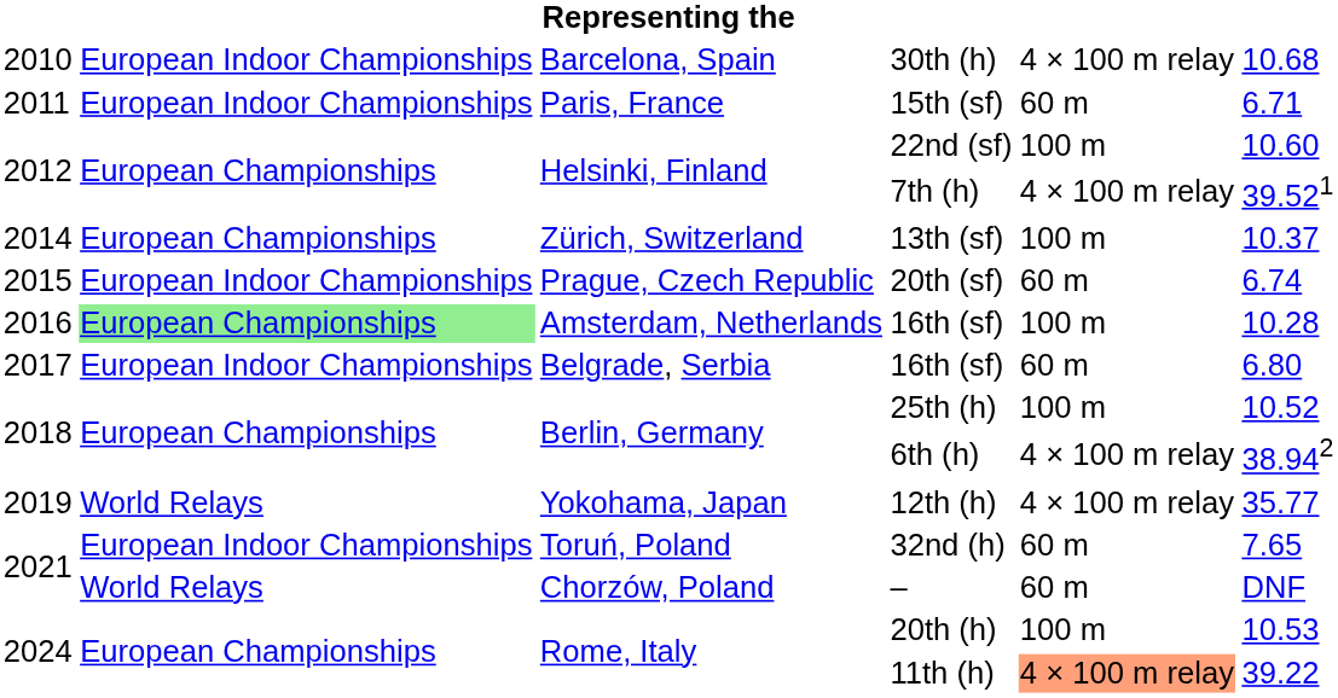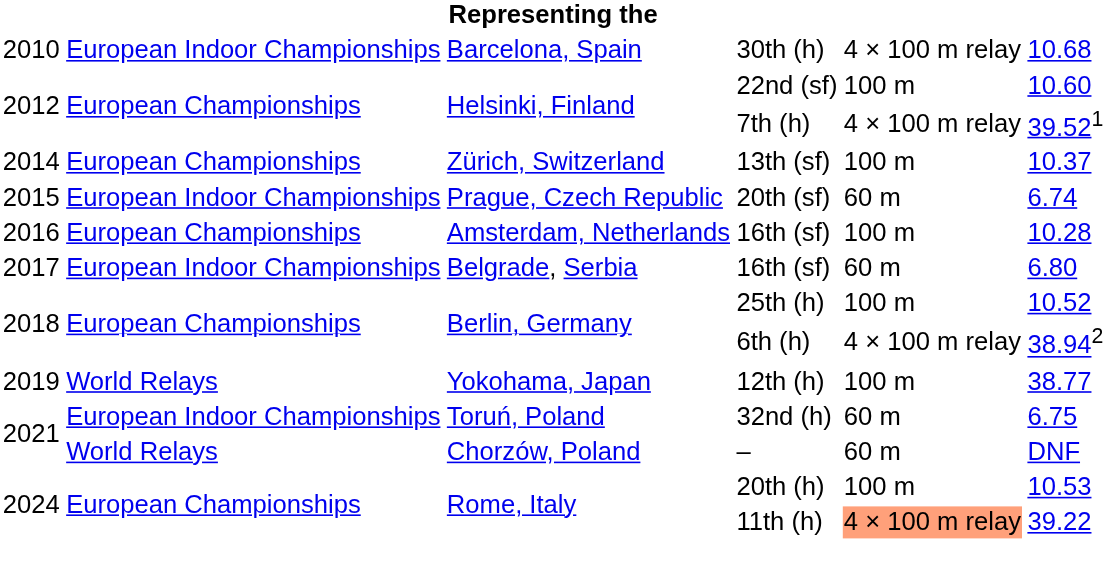 <table>
 <tr>
 <th colspan="6">Representing the </th>
 </tr>
 <tr>
 <td>2010</td>
 <td><a href='#'>European Indoor Championships</a></td>
 <td><a href='#'>Barcelona, Spain</a></td>
 <td>30th (h)</td>
 <td>4 × 100 m relay</td>
 <td><a href='#'>10.68</a></td>
-</tr>
-<tr>
-<td>2011</td>
-<td><a href='#'>European Indoor Championships</a></td>
-<td><a href='#'>Paris, France</a></td>
-<td>15th (sf)</td>
-<td>60 m</td>
-<td><a href='#'>6.71</a></td>
 </tr>
 <tr>
 <td rowspan=2>2012</td>
 <td rowspan=2><a href='#'>European Championships</a></td>
 <td rowspan=2><a href='#'>Helsinki, Finland</a></td>
 <td>22nd (sf)</td>
 <td>100 m</td>
 <td><a href='#'>10.60</a></td>
 </tr>
 <tr>
 <td>7th (h)</td>
 <td>4 × 100 m relay</td>
 <td><a href='#'>39.52</a><sup>1</sup></td>
 </tr>
 <tr>
 <td>2014</td>
 <td><a href='#'>European Championships</a></td>
 <td><a href='#'>Zürich, Switzerland</a></td>
 <td>13th (sf)</td>
 <td>100 m</td>
 <td><a href='#'>10.37</a></td>
 </tr>
 <tr>
 <td>2015</td>
 <td><a href='#'>European Indoor Championships</a></td>
 <td><a href='#'>Prague, Czech Republic</a></td>
 <td>20th (sf)</td>
 <td>60 m</td>
 <td><a href='#'>6.74</a></td>
 </tr>
 <tr>
 <td>2016</td>
-<td style="background: lightgreen;"><a href='#'>European Championships</a></td>
+<td><a href='#'>European Championships</a></td>
 <td><a href='#'>Amsterdam, Netherlands</a></td>
 <td>16th (sf)</td>
 <td>100 m</td>
 <td><a href='#'>10.28</a></td>
 </tr>
 <tr>
 <td>2017</td>
 <td><a href='#'>European Indoor Championships</a></td>
 <td><a href='#'>Belgrade</a>, <a href='#'>Serbia</a></td>
 <td>16th (sf)</td>
 <td>60 m</td>
 <td><a href='#'>6.80</a></td>
 </tr>
 <tr>
 <td rowspan=2>2018</td>
 <td rowspan=2><a href='#'>European Championships</a></td>
 <td rowspan=2><a href='#'>Berlin, Germany</a></td>
 <td>25th (h)</td>
 <td>100 m</td>
 <td><a href='#'>10.52</a></td>
 </tr>
 <tr>
 <td>6th (h)</td>
 <td>4 × 100 m relay</td>
 <td><a href='#'>38.94</a><sup>2</sup></td>
 </tr>
 <tr>
 <td>2019</td>
 <td><a href='#'>World Relays</a></td>
 <td><a href='#'>Yokohama, Japan</a></td>
 <td>12th (h)</td>
-<td>4 × 100 m relay</td>
-<td><a href='#'>35.77</a></td>
+<td>100 m</td>
+<td><a href='#'>38.77</a></td>
 </tr>
 <tr>
 <td rowspan=2>2021</td>
 <td><a href='#'>European Indoor Championships</a></td>
 <td><a href='#'>Toruń, Poland</a></td>
 <td>32nd (h)</td>
 <td>60 m</td>
-<td><a href='#'>7.65</a></td>
+<td><a href='#'>6.75</a></td>
 </tr>
 <tr>
 <td><a href='#'>World Relays</a></td>
 <td><a href='#'>Chorzów, Poland</a></td>
 <td>–</td>
 <td>60 m</td>
 <td><a href='#'>DNF</a></td>
 </tr>
 <tr>
 <td rowspan=2>2024</td>
 <td rowspan=2><a href='#'>European Championships</a></td>
 <td rowspan=2><a href='#'>Rome, Italy</a></td>
 <td>20th (h)</td>
 <td>100 m</td>
 <td><a href='#'>10.53</a></td>
 </tr>
 <tr>
 <td>11th (h)</td>
 <td style="background: lightsalmon;">4 × 100 m relay</td>
 <td><a href='#'>39.22</a></td>
 </tr>
 </table>
